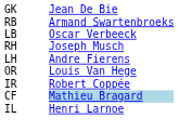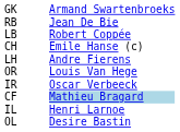 <table style="font-size:90%; margin-left:auto; margin-right:auto;" cellspacing="0" cellpadding="0">
 <tr>
 <th width="25"></th>
 <th width="25"></th>
 </tr>
 <tr>
 <td>GK</td>
 <td></td>
-<td><a href='#'>Jean De Bie</a></td>
+<td><a href='#'>Armand Swartenbroeks</a></td>
 </tr>
 <tr>
 <td>RB</td>
 <td></td>
-<td><a href='#'>Armand Swartenbroeks</a></td>
+<td><a href='#'>Jean De Bie</a></td>
 </tr>
 <tr>
 <td>LB</td>
 <td></td>
-<td><a href='#'>Oscar Verbeeck</a></td>
+<td><a href='#'>Robert Coppée</a></td>
 </tr>
 <tr>
-<td>RH</td>
+<td>CH</td>
 <td></td>
-<td><a href='#'>Joseph Musch</a></td>
+<td><a href='#'>Emile Hanse</a> (c)</td>
 </tr>
 <tr>
 <td>LH</td>
 <td></td>
 <td><a href='#'>Andre Fierens</a></td>
 </tr>
 <tr>
 <td>OR</td>
 <td></td>
 <td><a href='#'>Louis Van Hege</a></td>
 </tr>
 <tr>
 <td>IR</td>
 <td></td>
-<td><a href='#'>Robert Coppée</a></td>
+<td><a href='#'>Oscar Verbeeck</a></td>
 </tr>
 <tr>
 <td>CF</td>
 <td></td>
 <td style="background: lightblue;"><a href='#'>Mathieu Bragard</a></td>
 </tr>
 <tr>
 <td>IL</td>
 <td></td>
 <td><a href='#'>Henri Larnoe</a></td>
 </tr>
+<tr>
+<td>OL</td>
+<td></td>
+<td><a href='#'>Desire Bastin</a></td>
+</tr>
 </table>
